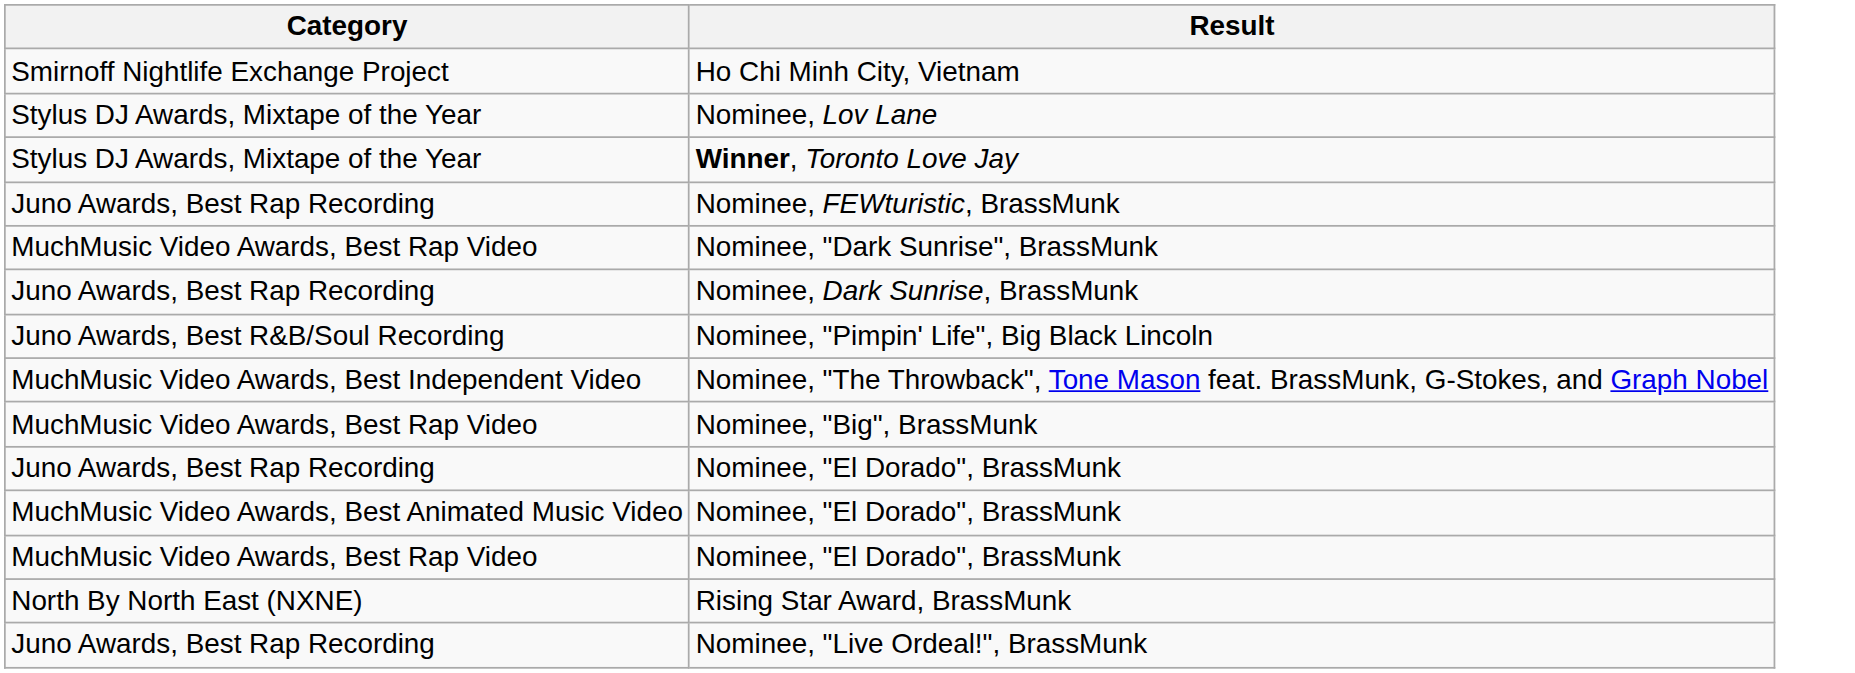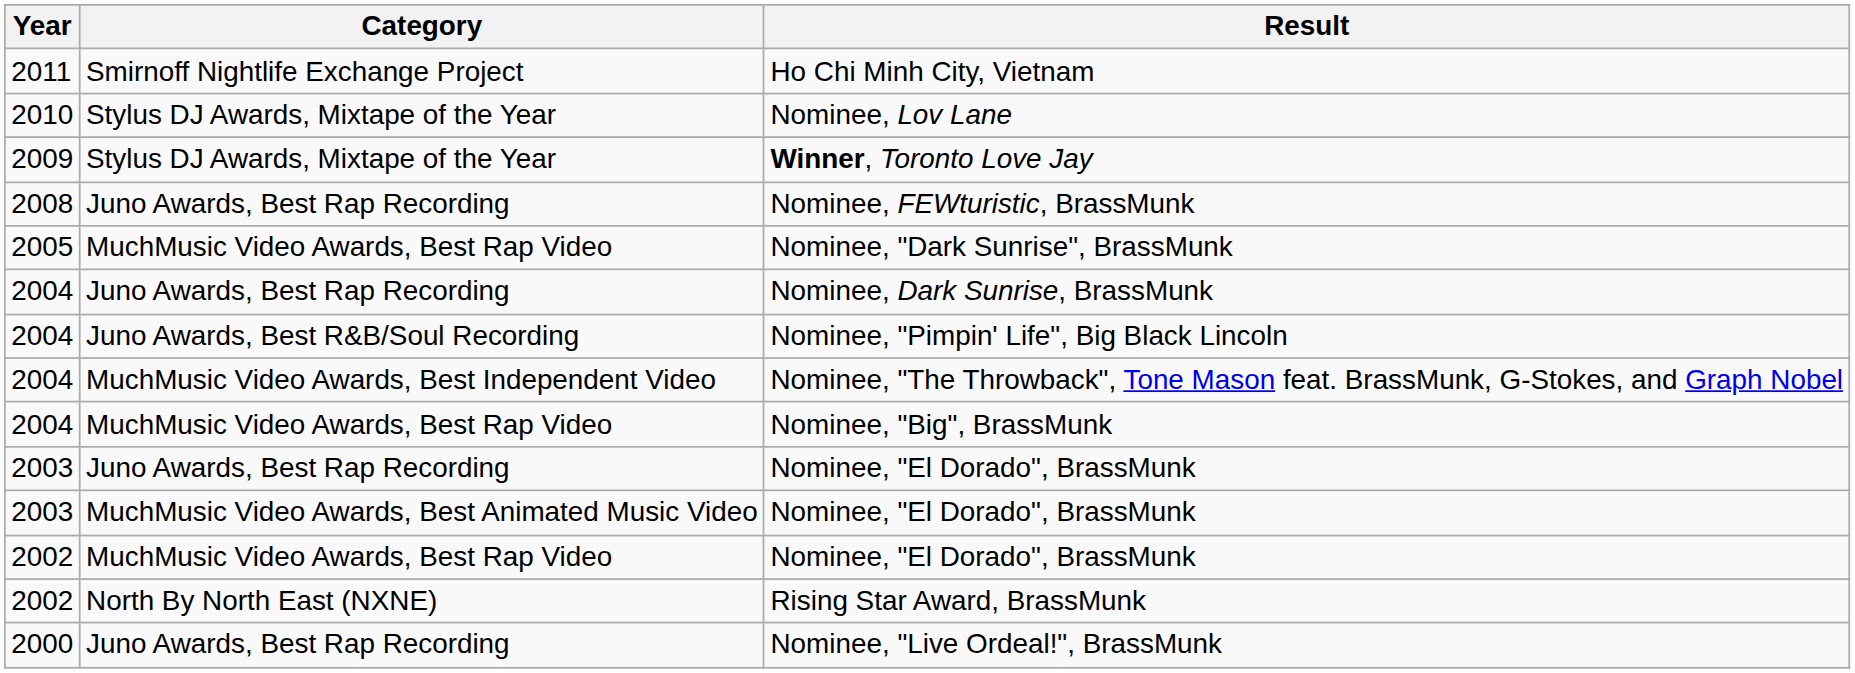 <table class="wikitable">
 <tr>
+<th>Year</th>
 <th>Category</th>
 <th>Result</th>
 </tr>
 <tr>
+<td>2011</td>
 <td>Smirnoff Nightlife Exchange Project</td>
 <td>Ho Chi Minh City, Vietnam</td>
 </tr>
 <tr>
+<td>2010</td>
 <td>Stylus DJ Awards, Mixtape of the Year</td>
 <td>Nominee, <em>Lov Lane</em></td>
 </tr>
 <tr>
+<td>2009</td>
 <td>Stylus DJ Awards, Mixtape of the Year</td>
 <td><strong>Winner</strong>, <em>Toronto Love Jay</em></td>
 </tr>
 <tr>
+<td>2008</td>
 <td>Juno Awards, Best Rap Recording</td>
 <td>Nominee, <em>FEWturistic</em>, BrassMunk</td>
 </tr>
 <tr>
+<td>2005</td>
 <td>MuchMusic Video Awards, Best Rap Video</td>
 <td>Nominee, "Dark Sunrise", BrassMunk</td>
 </tr>
 <tr>
+<td>2004</td>
 <td>Juno Awards, Best Rap Recording</td>
 <td>Nominee, <em>Dark Sunrise</em>, BrassMunk</td>
 </tr>
 <tr>
+<td>2004</td>
 <td>Juno Awards, Best R&B/Soul Recording</td>
 <td>Nominee, "Pimpin' Life", Big Black Lincoln</td>
 </tr>
 <tr>
+<td>2004</td>
 <td>MuchMusic Video Awards, Best Independent Video</td>
 <td>Nominee, "The Throwback", <a href='#'>Tone Mason</a> feat. BrassMunk, G-Stokes, and <a href='#'>Graph Nobel</a></td>
 </tr>
 <tr>
+<td>2004</td>
 <td>MuchMusic Video Awards, Best Rap Video</td>
 <td>Nominee, "Big", BrassMunk</td>
 </tr>
 <tr>
+<td>2003</td>
 <td>Juno Awards, Best Rap Recording</td>
 <td>Nominee, "El Dorado", BrassMunk</td>
 </tr>
 <tr>
+<td>2003</td>
 <td>MuchMusic Video Awards, Best Animated Music Video</td>
 <td>Nominee, "El Dorado", BrassMunk</td>
 </tr>
 <tr>
+<td>2002</td>
 <td>MuchMusic Video Awards, Best Rap Video</td>
 <td>Nominee, "El Dorado", BrassMunk</td>
 </tr>
 <tr>
+<td>2002</td>
 <td>North By North East (NXNE)</td>
 <td>Rising Star Award, BrassMunk</td>
 </tr>
 <tr>
+<td>2000</td>
 <td>Juno Awards, Best Rap Recording</td>
 <td>Nominee, "Live Ordeal!", BrassMunk</td>
 </tr>
 </table>
